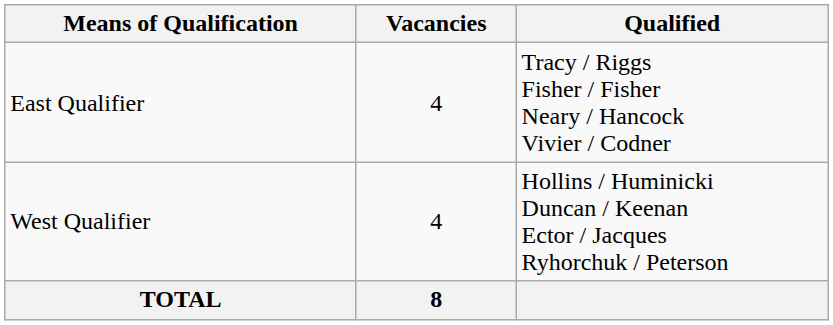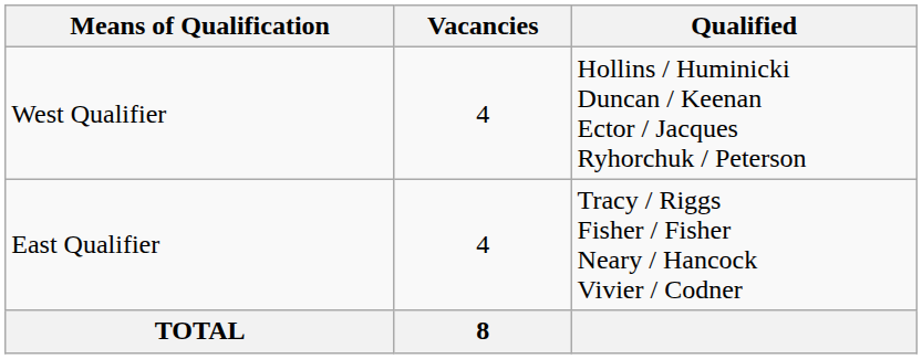 <table class="wikitable" style="width:550px;">
 <tr>
 <th scope="col">Means of Qualification</th>
 <th scope="col">Vacancies</th>
 <th scope="col">Qualified</th>
 </tr>
 <tr>
+<td>West Qualifier</td>
+<td align=center>4</td>
+<td> Hollins / Huminicki <br>  Duncan / Keenan <br>  Ector / Jacques <br>  Ryhorchuk / Peterson</td>
+</tr>
+<tr>
 <td>East Qualifier</td>
 <td align=center>4</td>
 <td> Tracy / Riggs <br>  Fisher / Fisher <br>  Neary / Hancock <br>  Vivier / Codner</td>
-</tr>
-<tr>
-<td>West Qualifier</td>
-<td align=center>4</td>
-<td> Hollins / Huminicki <br>  Duncan / Keenan <br>  Ector / Jacques <br>  Ryhorchuk / Peterson</td>
 </tr>
 <tr>
 <th>TOTAL</th>
 <th>8</th>
 <th></th>
 </tr>
 </table>
